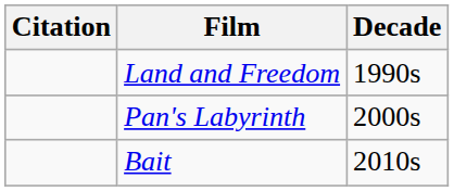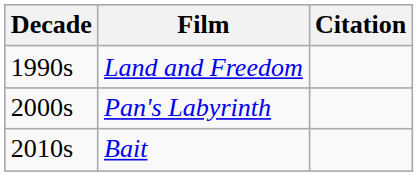 <table class="wikitable">
 <tr>
+<th>Decade</th>
+<th>Film</th>
 <th>Citation</th>
-<th>Film</th>
-<th>Decade</th>
 </tr>
 <tr>
+<td>1990s</td>
+<td><em><a href='#'>Land and Freedom</a></em></td>
 <td></td>
-<td><em><a href='#'>Land and Freedom</a></em></td>
-<td>1990s</td>
 </tr>
 <tr>
+<td>2000s</td>
+<td><em><a href='#'>Pan's Labyrinth</a></em></td>
 <td></td>
-<td><em><a href='#'>Pan's Labyrinth</a></em></td>
-<td>2000s</td>
 </tr>
 <tr>
+<td>2010s</td>
+<td><a href='#'><em>Bait</em></a></td>
 <td></td>
-<td><a href='#'><em>Bait</em></a></td>
-<td>2010s</td>
 </tr>
 </table>
